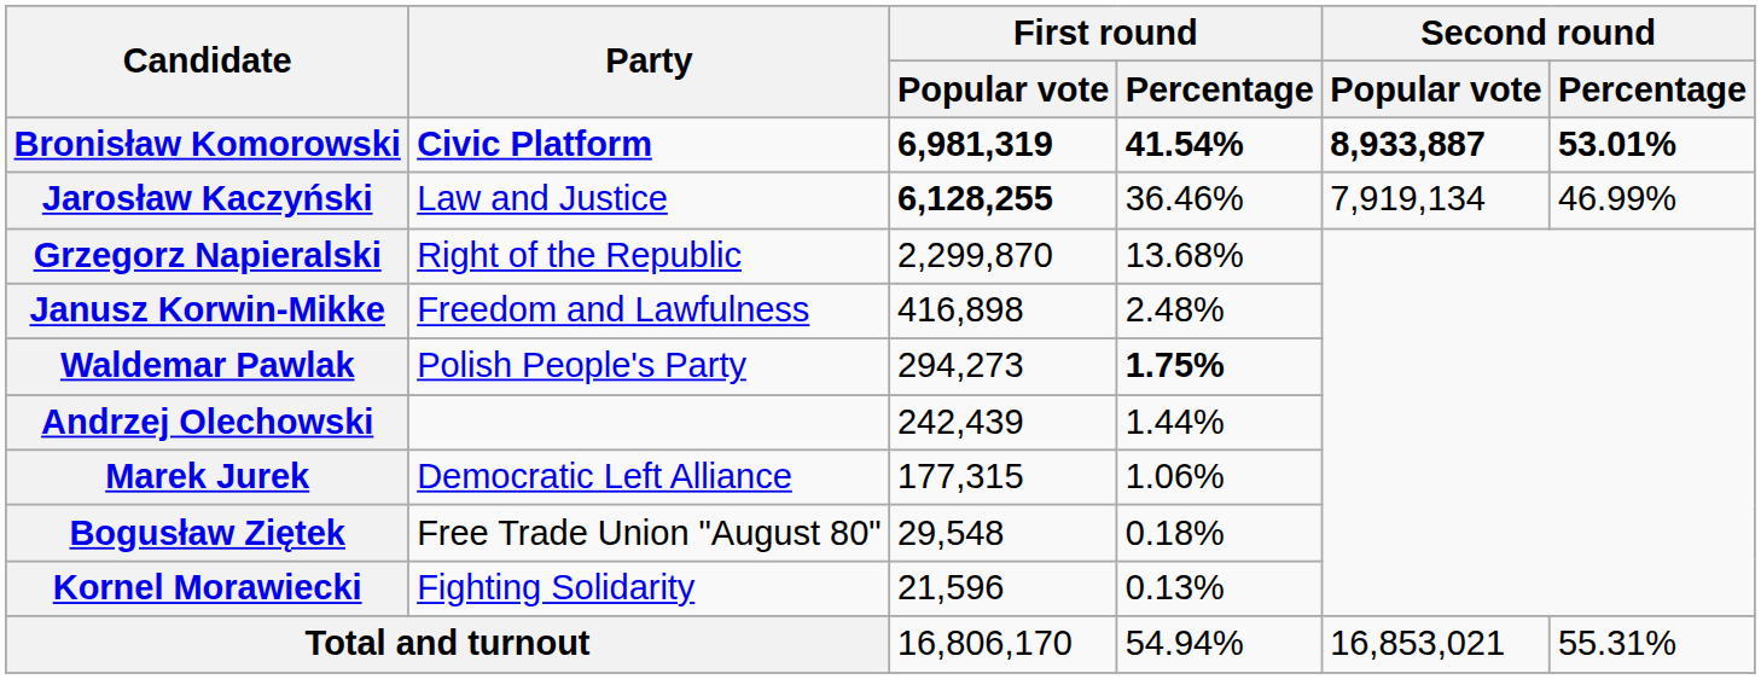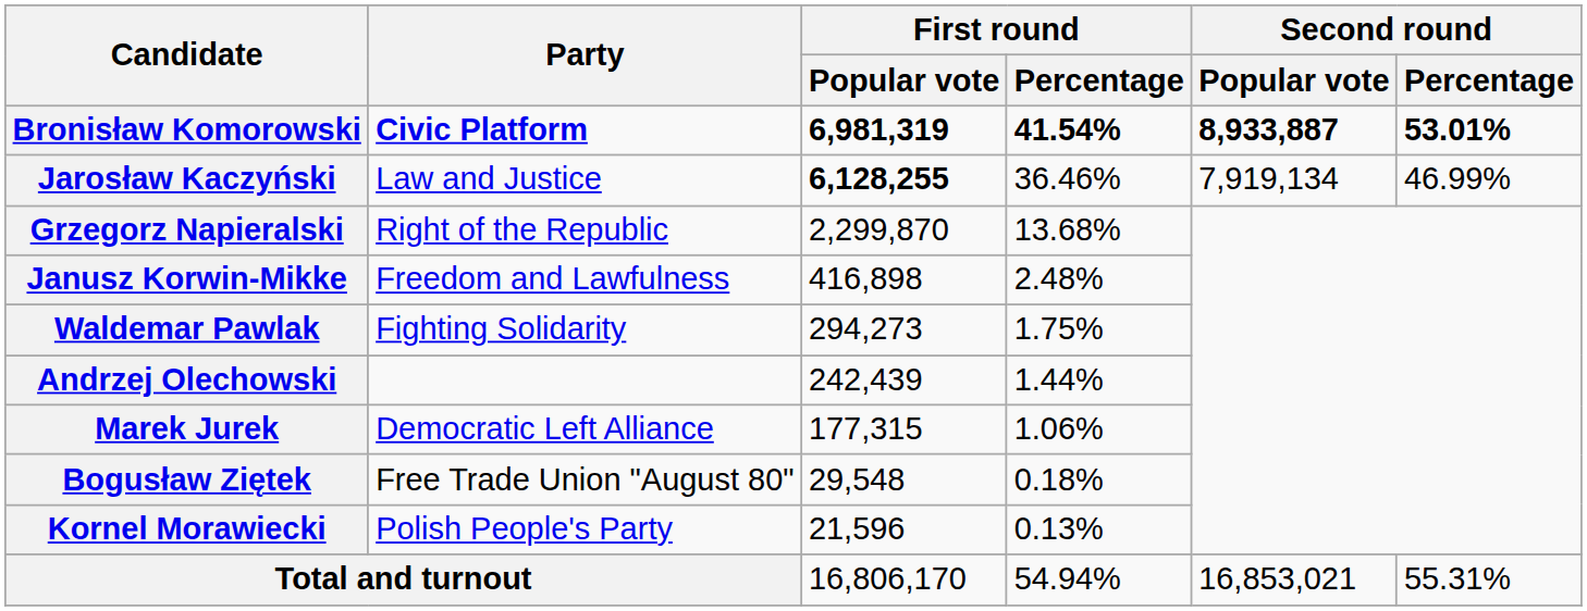 <table class="wikitable">
 <tr>
 <th rowspan=2>Candidate</th>
 <th rowspan=2>Party</th>
 <th colspan=2>First round</th>
 <th colspan=2>Second round</th>
 </tr>
 <tr>
 <th>Popular vote</th>
 <th>Percentage</th>
 <th>Popular vote</th>
 <th>Percentage</th>
 </tr>
 <tr>
 <th><a href='#'>Bronisław Komorowski</a></th>
 <td><strong><a href='#'>Civic Platform</a></strong></td>
 <td><strong>6,981,319</strong></td>
 <td><strong>41.54%</strong></td>
 <td><strong>8,933,887</strong></td>
 <td><strong>53.01%</strong></td>
 </tr>
 <tr>
 <th><a href='#'>Jarosław Kaczyński</a></th>
 <td><a href='#'>Law and Justice</a></td>
 <td><strong>6,128,255</strong></td>
 <td>36.46%</td>
 <td>7,919,134</td>
 <td>46.99%</td>
 </tr>
 <tr>
 <th><a href='#'>Grzegorz Napieralski</a></th>
 <td><a href='#'>Right of the Republic</a></td>
 <td>2,299,870</td>
 <td>13.68%</td>
 </tr>
 <tr>
 <th><a href='#'>Janusz Korwin-Mikke</a></th>
 <td><a href='#'>Freedom and Lawfulness</a></td>
 <td>416,898</td>
 <td>2.48%</td>
 </tr>
 <tr>
 <th><a href='#'>Waldemar Pawlak</a></th>
-<td><a href='#'>Polish People's Party</a></td>
+<td><a href='#'>Fighting Solidarity</a></td>
 <td>294,273</td>
-<td><strong>1.75%</strong></td>
+<td>1.75%</td>
 </tr>
 <tr>
 <th><a href='#'>Andrzej Olechowski</a></th>
 <td></td>
 <td>242,439</td>
 <td>1.44%</td>
 </tr>
 <tr>
 <th><a href='#'>Marek Jurek</a></th>
 <td><a href='#'>Democratic Left Alliance</a></td>
 <td>177,315</td>
 <td>1.06%</td>
 </tr>
 <tr>
 <th><a href='#'>Bogusław Ziętek</a></th>
 <td>Free Trade Union "August 80"</td>
 <td>29,548</td>
 <td>0.18%</td>
 </tr>
 <tr>
 <th><a href='#'>Kornel Morawiecki</a></th>
-<td><a href='#'>Fighting Solidarity</a></td>
+<td><a href='#'>Polish People's Party</a></td>
 <td>21,596</td>
 <td>0.13%</td>
 </tr>
 <tr>
 <th colspan=2>Total and turnout</th>
 <td>16,806,170</td>
 <td>54.94%</td>
 <td>16,853,021</td>
 <td>55.31%</td>
 </tr>
 </table>
